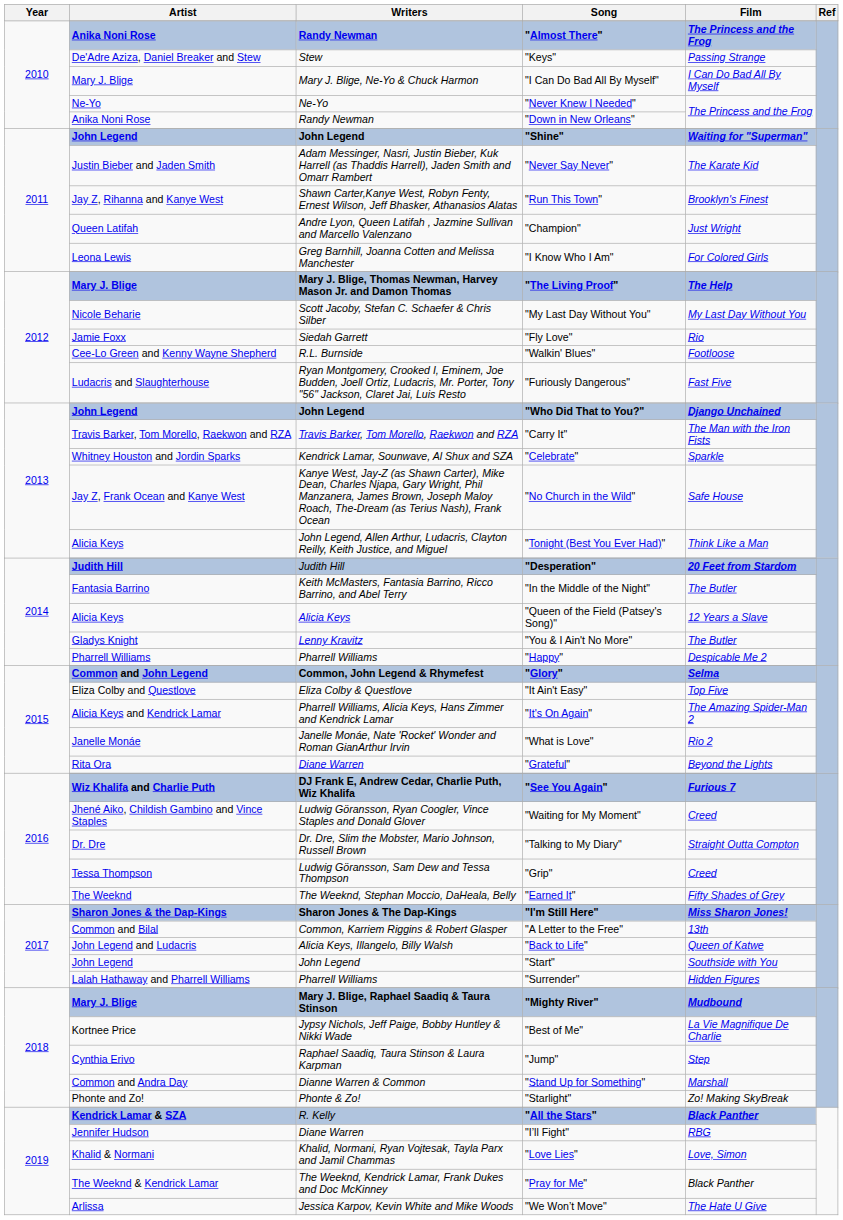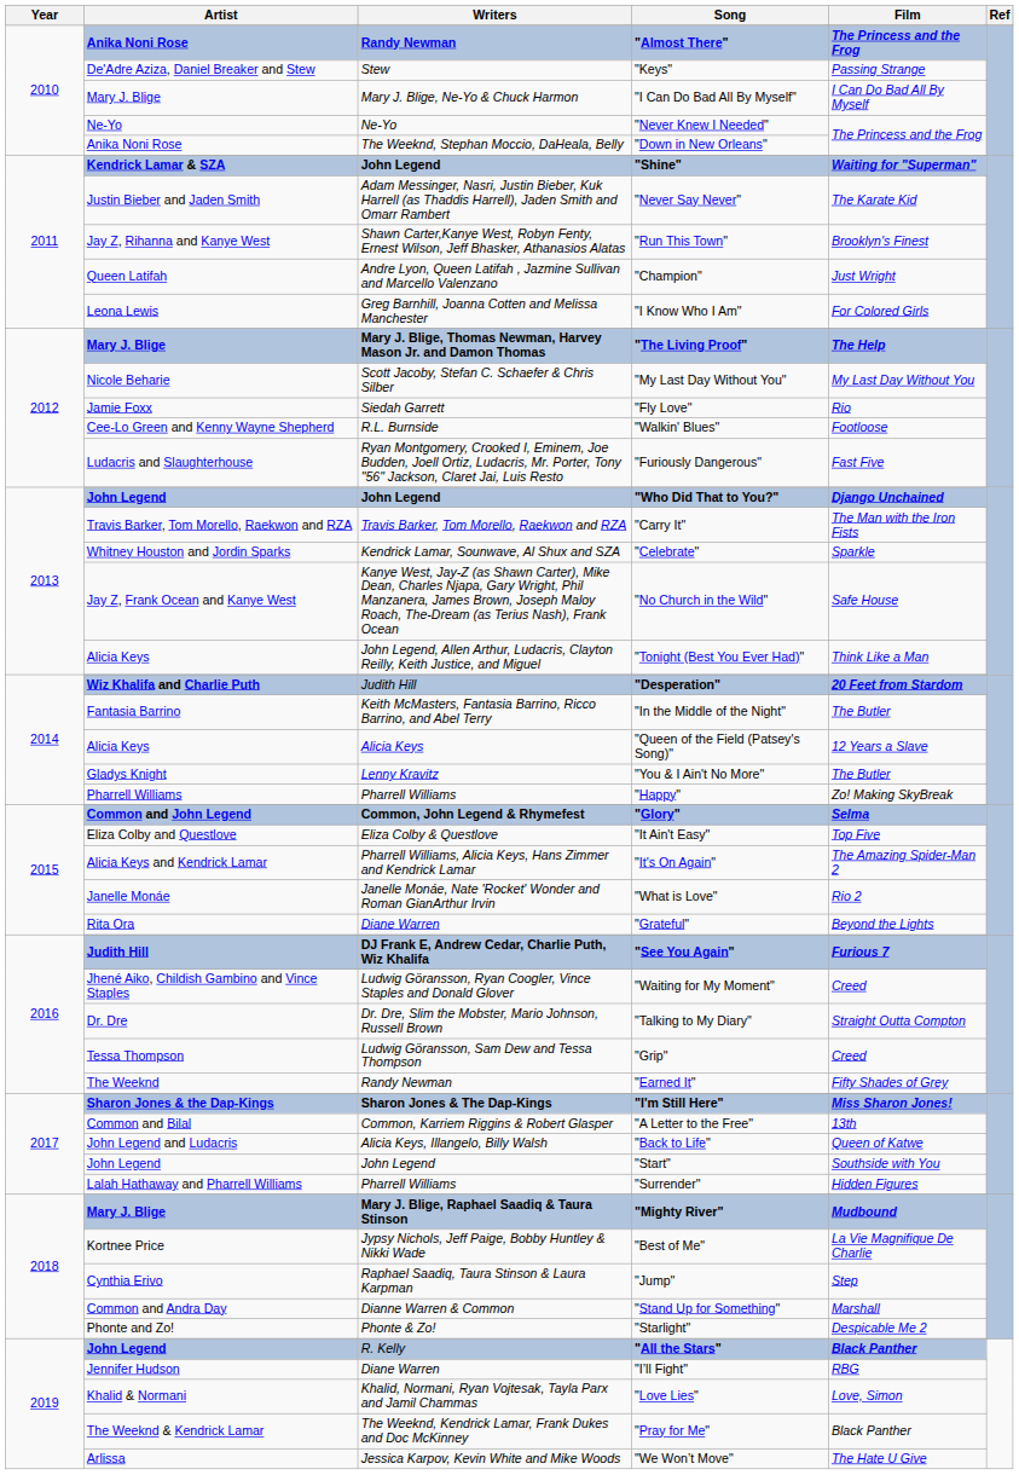 <table class="wikitable" style="width:100%;">
 <tr style="background:#bebebe;">
 <th style="width:08%;">Year</th>
 <th style="width:28%;">Artist</th>
 <th style="width:28%;">Writers</th>
 <th style="width:20%;">Song</th>
 <th style="width:28%;">Film</th>
 <th style="width:5%;">Ref</th>
 </tr>
 <tr>
 <td rowspan="6" align="center"><a href='#'>2010</a></td>
 </tr>
 <tr style="background:#B0C4DE">
 <td><strong><a href='#'>Anika Noni Rose</a></strong></td>
 <td><strong><a href='#'>Randy Newman</a></strong></td>
 <td><strong>"<a href='#'>Almost There</a>"</strong></td>
 <td><strong><em><a href='#'>The Princess and the Frog</a></em></strong></td>
 <td rowspan="6" align="center"></td>
 </tr>
 <tr>
 <td><a href='#'>De'Adre Aziza</a>, <a href='#'>Daniel Breaker</a> and <a href='#'>Stew</a></td>
 <td><em>Stew</em></td>
 <td>"Keys"</td>
 <td><em><a href='#'>Passing Strange</a></em></td>
 </tr>
 <tr>
 <td><a href='#'>Mary J. Blige</a></td>
 <td><em>Mary J. Blige, Ne-Yo & Chuck Harmon</em></td>
 <td>"I Can Do Bad All By Myself"</td>
 <td><em><a href='#'>I Can Do Bad All By Myself</a></em></td>
 </tr>
 <tr>
 <td><a href='#'>Ne-Yo</a></td>
 <td><em>Ne-Yo</em></td>
 <td>"<a href='#'>Never Knew I Needed</a>"</td>
 <td rowspan="2"><em><a href='#'>The Princess and the Frog</a></em></td>
 </tr>
 <tr>
 <td><a href='#'>Anika Noni Rose</a></td>
-<td><em>Randy Newman</em></td>
+<td><em>The Weeknd, Stephan Moccio, DaHeala, Belly</em></td>
 <td>"<a href='#'>Down in New Orleans</a>"</td>
 </tr>
 <tr>
 <td rowspan="6" align="center"><a href='#'>2011</a></td>
 </tr>
 <tr style="background:#B0C4DE">
-<td><strong><a href='#'>John Legend</a></strong></td>
+<td><strong><a href='#'>Kendrick Lamar</a> & <a href='#'>SZA</a></strong></td>
 <td><strong>John Legend</strong></td>
 <td><strong>"Shine"</strong></td>
 <td><strong><em><a href='#'>Waiting for "Superman"</a></em></strong></td>
 <td rowspan="6" align="center"></td>
 </tr>
 <tr>
 <td><a href='#'>Justin Bieber</a> and <a href='#'>Jaden Smith</a></td>
 <td><em>Adam Messinger, Nasri, Justin Bieber, Kuk Harrell (as Thaddis Harrell), Jaden Smith and Omarr Rambert</em></td>
 <td>"<a href='#'>Never Say Never</a>"</td>
 <td><em><a href='#'>The Karate Kid</a></em></td>
 </tr>
 <tr>
 <td><a href='#'>Jay Z</a>, <a href='#'>Rihanna</a> and <a href='#'>Kanye West</a></td>
 <td><em>Shawn Carter,Kanye West, Robyn Fenty, Ernest Wilson, Jeff Bhasker, Athanasios Alatas</em></td>
 <td>"<a href='#'>Run This Town</a>"</td>
 <td><em><a href='#'>Brooklyn's Finest</a></em></td>
 </tr>
 <tr>
 <td><a href='#'>Queen Latifah</a></td>
 <td><em>Andre Lyon, Queen Latifah , Jazmine Sullivan and Marcello Valenzano</em></td>
 <td>"Champion"</td>
 <td><em><a href='#'>Just Wright</a></em></td>
 </tr>
 <tr>
 <td><a href='#'>Leona Lewis</a></td>
 <td><em>Greg Barnhill, Joanna Cotten and Melissa Manchester</em></td>
 <td>"I Know Who I Am"</td>
 <td><em><a href='#'>For Colored Girls</a></em></td>
 </tr>
 <tr>
 <td rowspan="6" align="center"><a href='#'>2012</a></td>
 </tr>
 <tr style="background:#B0C4DE">
 <td><strong><a href='#'>Mary J. Blige</a></strong></td>
 <td><strong>Mary J. Blige, Thomas Newman, Harvey Mason Jr. and Damon Thomas</strong></td>
 <td><strong>"<a href='#'>The Living Proof</a>"</strong></td>
 <td><strong><em><a href='#'>The Help</a></em></strong></td>
 <td rowspan="6" align="center"></td>
 </tr>
 <tr>
 <td><a href='#'>Nicole Beharie</a></td>
 <td><em>Scott Jacoby, Stefan C. Schaefer & Chris Silber</em></td>
 <td>"My Last Day Without You"</td>
 <td><em><a href='#'>My Last Day Without You</a></em></td>
 </tr>
 <tr>
 <td><a href='#'>Jamie Foxx</a></td>
 <td><em>Siedah Garrett</em></td>
 <td>"Fly Love"</td>
 <td><em><a href='#'>Rio</a></em></td>
 </tr>
 <tr>
 <td><a href='#'>Cee-Lo Green</a> and <a href='#'>Kenny Wayne Shepherd</a></td>
 <td><em>R.L. Burnside</em></td>
 <td>"Walkin' Blues"</td>
 <td><em><a href='#'>Footloose</a></em></td>
 </tr>
 <tr>
 <td><a href='#'>Ludacris</a> and <a href='#'>Slaughterhouse</a></td>
 <td><em>Ryan Montgomery, Crooked I, Eminem, Joe Budden, Joell Ortiz, Ludacris, Mr. Porter, Tony "56" Jackson, Claret Jai, Luis Resto</em></td>
 <td>"Furiously Dangerous"</td>
 <td><em><a href='#'>Fast Five</a></em></td>
 </tr>
 <tr>
 <td rowspan="6" align="center"><a href='#'>2013</a></td>
 </tr>
 <tr style="background:#B0C4DE">
 <td><strong><a href='#'>John Legend</a></strong></td>
 <td><strong>John Legend</strong></td>
 <td><strong>"Who Did That to You?"</strong></td>
 <td><strong><em><a href='#'>Django Unchained</a></em></strong></td>
 <td rowspan="6" align="center"></td>
 </tr>
 <tr>
 <td><a href='#'>Travis Barker</a>, <a href='#'>Tom Morello</a>, <a href='#'>Raekwon</a> and <a href='#'>RZA</a></td>
 <td><em><a href='#'>Travis Barker</a>, <a href='#'>Tom Morello</a>, <a href='#'>Raekwon</a> and <a href='#'>RZA</a></em></td>
 <td>"Carry It"</td>
 <td><em><a href='#'>The Man with the Iron Fists</a></em></td>
 </tr>
 <tr>
 <td><a href='#'>Whitney Houston</a> and <a href='#'>Jordin Sparks</a></td>
 <td><em>Kendrick Lamar, Sounwave, Al Shux and SZA</em></td>
 <td>"<a href='#'>Celebrate</a>"</td>
 <td><em><a href='#'>Sparkle</a></em></td>
 </tr>
 <tr>
 <td><a href='#'>Jay Z</a>, <a href='#'>Frank Ocean</a> and <a href='#'>Kanye West</a></td>
 <td><em>Kanye West, Jay-Z (as Shawn Carter), Mike Dean, Charles Njapa, Gary Wright, Phil Manzanera, James Brown, Joseph Maloy Roach, The-Dream (as Terius Nash), Frank Ocean</em></td>
 <td>"<a href='#'>No Church in the Wild</a>"</td>
 <td><em><a href='#'>Safe House</a></em></td>
 </tr>
 <tr>
 <td><a href='#'>Alicia Keys</a></td>
 <td><em>John Legend, Allen Arthur, Ludacris, Clayton Reilly, Keith Justice, and Miguel</em></td>
 <td>"<a href='#'>Tonight (Best You Ever Had)</a>"</td>
 <td><em><a href='#'>Think Like a Man</a></em></td>
 </tr>
 <tr>
 <td rowspan="6" align="center"><a href='#'>2014</a></td>
 </tr>
 <tr style="background:#B0C4DE">
-<td><strong><a href='#'>Judith Hill</a></strong></td>
+<td><strong><a href='#'>Wiz Khalifa</a> and <a href='#'>Charlie Puth</a></strong></td>
 <td><em>Judith Hill</em></td>
 <td><strong>"Desperation"</strong></td>
 <td><strong><em><a href='#'>20 Feet from Stardom</a></em></strong></td>
 <td rowspan="6" align="center"></td>
 </tr>
 <tr>
 <td><a href='#'>Fantasia Barrino</a></td>
 <td><em>Keith McMasters, Fantasia Barrino, Ricco Barrino, and Abel Terry</em></td>
 <td>"In the Middle of the Night"</td>
 <td><em><a href='#'>The Butler</a></em></td>
 </tr>
 <tr>
 <td><a href='#'>Alicia Keys</a></td>
 <td><em><a href='#'>Alicia Keys</a></em></td>
 <td>"Queen of the Field (Patsey's Song)"</td>
 <td><em><a href='#'>12 Years a Slave</a></em></td>
 </tr>
 <tr>
 <td><a href='#'>Gladys Knight</a></td>
 <td><em><a href='#'>Lenny Kravitz</a></em></td>
 <td>"You & I Ain't No More"</td>
 <td><em><a href='#'>The Butler</a></em></td>
 </tr>
 <tr>
 <td><a href='#'>Pharrell Williams</a></td>
 <td><em>Pharrell Williams</em></td>
 <td>"<a href='#'>Happy</a>"</td>
-<td><em><a href='#'>Despicable Me 2</a></em></td>
+<td><em>Zo! Making SkyBreak</em></td>
 </tr>
 <tr>
 <td rowspan="6" align="center"><a href='#'>2015</a></td>
 </tr>
 <tr style="background:#B0C4DE">
 <td><strong><a href='#'>Common</a> and <a href='#'>John Legend</a></strong></td>
 <td><strong>Common, John Legend & Rhymefest</strong></td>
 <td><strong>"<a href='#'>Glory</a>"</strong></td>
 <td><strong><em><a href='#'>Selma</a></em></strong></td>
 <td rowspan="6" align="center"></td>
 </tr>
 <tr>
 <td>Eliza Colby and <a href='#'>Questlove</a></td>
 <td><em>Eliza Colby & Questlove</em></td>
 <td>"It Ain't Easy"</td>
 <td><em><a href='#'>Top Five</a></em></td>
 </tr>
 <tr>
 <td><a href='#'>Alicia Keys</a> and <a href='#'>Kendrick Lamar</a></td>
 <td><em>Pharrell Williams, Alicia Keys, Hans Zimmer and Kendrick Lamar</em></td>
 <td>"<a href='#'>It's On Again</a>"</td>
 <td><em><a href='#'>The Amazing Spider-Man 2</a></em></td>
 </tr>
 <tr>
 <td><a href='#'>Janelle Monáe</a></td>
 <td><em>Janelle Monáe, Nate 'Rocket' Wonder and Roman GianArthur Irvin</em></td>
 <td>"What is Love"</td>
 <td><em><a href='#'>Rio 2</a></em></td>
 </tr>
 <tr>
 <td><a href='#'>Rita Ora</a></td>
 <td><em><a href='#'>Diane Warren</a></em></td>
 <td>"<a href='#'>Grateful</a>"</td>
 <td><em><a href='#'>Beyond the Lights</a></em></td>
 </tr>
 <tr>
 <td rowspan="6" align="center"><a href='#'>2016</a></td>
 </tr>
 <tr style="background:#B0C4DE">
-<td><strong><a href='#'>Wiz Khalifa</a> and <a href='#'>Charlie Puth</a></strong></td>
+<td><strong><a href='#'>Judith Hill</a></strong></td>
 <td><strong>DJ Frank E, Andrew Cedar, Charlie Puth, Wiz Khalifa</strong></td>
 <td><strong>"<a href='#'>See You Again</a>"</strong></td>
 <td><strong><em><a href='#'>Furious 7</a></em></strong></td>
 <td rowspan="6" align="center"></td>
 </tr>
 <tr>
 <td><a href='#'>Jhené Aiko</a>, <a href='#'>Childish Gambino</a> and <a href='#'>Vince Staples</a></td>
 <td><em>Ludwig Göransson, Ryan Coogler, Vince Staples and Donald Glover</em></td>
 <td>"Waiting for My Moment"</td>
 <td><em><a href='#'>Creed</a></em></td>
 </tr>
 <tr>
 <td><a href='#'>Dr. Dre</a></td>
 <td><em>Dr. Dre, Slim the Mobster, Mario Johnson, Russell Brown</em></td>
 <td>"Talking to My Diary"</td>
 <td><em><a href='#'>Straight Outta Compton</a></em></td>
 </tr>
 <tr>
 <td><a href='#'>Tessa Thompson</a></td>
 <td><em>Ludwig Göransson, Sam Dew and Tessa Thompson</em></td>
 <td>"Grip"</td>
 <td><em><a href='#'>Creed</a></em></td>
 </tr>
 <tr>
 <td><a href='#'>The Weeknd</a></td>
-<td><em>The Weeknd, Stephan Moccio, DaHeala, Belly</em></td>
+<td><em>Randy Newman</em></td>
 <td>"<a href='#'>Earned It</a>"</td>
 <td><em><a href='#'>Fifty Shades of Grey</a></em></td>
 </tr>
 <tr>
 <td rowspan="6" align="center"><a href='#'>2017</a></td>
 </tr>
 <tr style="background:#B0C4DE">
 <td><strong><a href='#'>Sharon Jones & the Dap-Kings</a></strong></td>
 <td><strong>Sharon Jones & The Dap-Kings</strong></td>
 <td><strong>"I'm Still Here"</strong></td>
 <td><strong><em><a href='#'>Miss Sharon Jones!</a></em></strong></td>
 <td rowspan="6" align="center"></td>
 </tr>
 <tr>
 <td><a href='#'>Common</a> and <a href='#'>Bilal</a></td>
 <td><em>Common, Karriem Riggins & Robert Glasper</em></td>
 <td>"A Letter to the Free"</td>
 <td><em><a href='#'>13th</a></em></td>
 </tr>
 <tr>
 <td><a href='#'>John Legend</a> and <a href='#'>Ludacris</a></td>
 <td><em>Alicia Keys, Illangelo, Billy Walsh</em></td>
 <td>"<a href='#'>Back to Life</a>"</td>
 <td><em><a href='#'>Queen of Katwe</a></em></td>
 </tr>
 <tr>
 <td><a href='#'>John Legend</a></td>
 <td><em>John Legend</em></td>
 <td>"Start"</td>
 <td><em><a href='#'>Southside with You</a></em></td>
 </tr>
 <tr>
 <td><a href='#'>Lalah Hathaway</a> and <a href='#'>Pharrell Williams</a></td>
 <td><em>Pharrell Williams</em></td>
 <td>"Surrender"</td>
 <td><em><a href='#'>Hidden Figures</a></em></td>
 </tr>
 <tr>
 <td rowspan="6" align="center"><a href='#'>2018</a></td>
 </tr>
 <tr style="background:#B0C4DE">
 <td><strong><a href='#'>Mary J. Blige</a></strong></td>
 <td><strong>Mary J. Blige, Raphael Saadiq & Taura Stinson</strong></td>
 <td><strong>"Mighty River"</strong></td>
 <td><strong><em><a href='#'>Mudbound</a></em></strong></td>
 <td rowspan="6" align="center"></td>
 </tr>
 <tr>
 <td>Kortnee Price</td>
 <td><em>Jypsy Nichols, Jeff Paige, Bobby Huntley & Nikki Wade</em></td>
 <td>"Best of Me"</td>
 <td><em><a href='#'>La Vie Magnifique De Charlie</a></em></td>
 </tr>
 <tr>
 <td><a href='#'>Cynthia Erivo</a></td>
 <td><em>Raphael Saadiq, Taura Stinson & Laura Karpman</em></td>
 <td>"Jump"</td>
 <td><em><a href='#'>Step</a></em></td>
 </tr>
 <tr>
 <td><a href='#'>Common</a> and <a href='#'>Andra Day</a></td>
 <td><em>Dianne Warren & Common</em></td>
 <td>"<a href='#'>Stand Up for Something</a>"</td>
 <td><em><a href='#'>Marshall</a></em></td>
 </tr>
 <tr>
 <td>Phonte and Zo!</td>
 <td><em>Phonte & Zo!</em></td>
 <td>"Starlight"</td>
-<td><em>Zo! Making SkyBreak</em></td>
+<td><em><a href='#'>Despicable Me 2</a></em></td>
 </tr>
 <tr>
 <td rowspan="6" align="center"><a href='#'>2019</a></td>
 </tr>
 <tr style="background:#B0C4DE">
-<td><strong><a href='#'>Kendrick Lamar</a> & <a href='#'>SZA</a></strong></td>
+<td><strong><a href='#'>John Legend</a></strong></td>
 <td><em>R. Kelly</em></td>
 <td><strong>"<a href='#'>All the Stars</a>" </strong></td>
 <td><strong><em><a href='#'>Black Panther</a></em></strong></td>
 </tr>
 <tr>
 <td><a href='#'>Jennifer Hudson</a></td>
 <td><em>Diane Warren</em></td>
 <td>"I’ll Fight"</td>
 <td><em><a href='#'>RBG</a></em></td>
 </tr>
 <tr>
 <td><a href='#'>Khalid</a> & <a href='#'>Normani</a></td>
 <td><em>Khalid, Normani, Ryan Vojtesak, Tayla Parx and Jamil Chammas</em></td>
 <td>"<a href='#'>Love Lies</a>"</td>
 <td><em><a href='#'>Love, Simon</a></em></td>
 </tr>
 <tr>
 <td><a href='#'>The Weeknd</a> & <a href='#'>Kendrick Lamar</a></td>
 <td><em>The Weeknd, Kendrick Lamar, Frank Dukes and Doc McKinney</em></td>
 <td>"<a href='#'>Pray for Me</a>"</td>
 <td><em>Black Panther</em></td>
 </tr>
 <tr>
 <td><a href='#'>Arlissa</a></td>
 <td><em>Jessica Karpov, Kevin White and Mike Woods</em></td>
 <td>"We Won’t Move"</td>
 <td><em><a href='#'>The Hate U Give</a></em></td>
 </tr>
 </table>
